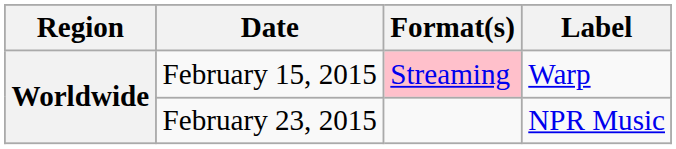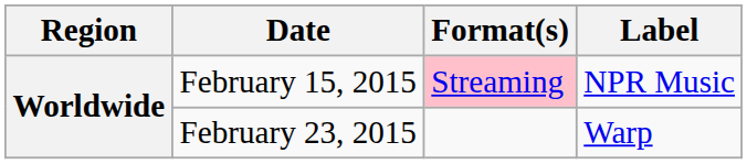 <table class="wikitable plainrowheaders">
 <tr>
 <th scope="col">Region</th>
 <th scope="col">Date</th>
 <th scope="col">Format(s)</th>
 <th scope="col">Label</th>
 </tr>
 <tr>
 <th scope="row" rowspan=2>Worldwide</th>
 <td>February 15, 2015</td>
 <td style="background: pink;"><a href='#'>Streaming</a></td>
-<td><a href='#'>Warp</a></td>
+<td><a href='#'>NPR Music</a></td>
 </tr>
 <tr>
 <td>February 23, 2015</td>
 <td></td>
-<td><a href='#'>NPR Music</a></td>
+<td><a href='#'>Warp</a></td>
 </tr>
 </table>
